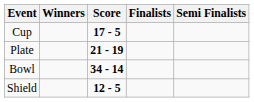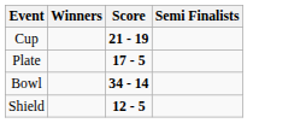 <table class="wikitable" style="text-align: center">
 <tr>
 <th>Event</th>
 <th>Winners</th>
 <th>Score</th>
-<th>Finalists</th>
 <th>Semi Finalists</th>
 </tr>
 <tr>
 <td>Cup</td>
 <td align=left><strong></strong></td>
-<td><strong>17 - 5</strong></td>
-<td align=left></td>
+<td><strong>21 - 19</strong></td>
 <td align=left><br></td>
 </tr>
 <tr>
 <td>Plate</td>
 <td align=left><strong></strong></td>
-<td><strong>21 - 19</strong></td>
-<td align=left></td>
+<td><strong>17 - 5</strong></td>
 <td align=left><br></td>
 </tr>
 <tr>
 <td>Bowl</td>
 <td align=left><strong></strong></td>
 <td><strong>34 - 14</strong></td>
-<td align=left></td>
 <td align=left><br></td>
 </tr>
 <tr>
 <td>Shield</td>
 <td align=left><strong></strong></td>
 <td><strong>12 - 5</strong></td>
-<td align=left></td>
 <td align=left><br></td>
 </tr>
 </table>
